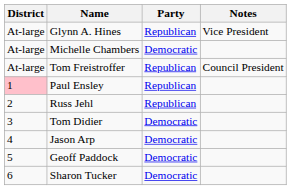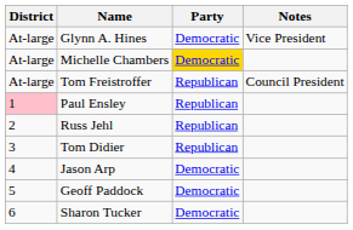 <table class="wikitable sortable">
 <tr>
 <th>District</th>
 <th>Name</th>
 <th>Party</th>
 <th>Notes</th>
 </tr>
 <tr>
 <td>At-large</td>
 <td>Glynn A. Hines</td>
-<td><a href='#'>Republican</a></td>
+<td><a href='#'>Democratic</a></td>
 <td>Vice President</td>
 </tr>
 <tr>
 <td>At-large</td>
 <td>Michelle Chambers</td>
-<td><a href='#'>Democratic</a></td>
+<td style="background: gold;"><a href='#'>Democratic</a></td>
 <td></td>
 </tr>
 <tr>
 <td>At-large</td>
 <td>Tom Freistroffer</td>
 <td><a href='#'>Republican</a></td>
 <td>Council President</td>
 </tr>
 <tr>
 <td style="background: pink;">1</td>
 <td>Paul Ensley</td>
 <td><a href='#'>Republican</a></td>
 <td></td>
 </tr>
 <tr>
 <td>2</td>
 <td>Russ Jehl</td>
 <td><a href='#'>Republican</a></td>
 <td></td>
 </tr>
 <tr>
 <td>3</td>
 <td>Tom Didier</td>
-<td><a href='#'>Democratic</a></td>
+<td><a href='#'>Republican</a></td>
 <td></td>
 </tr>
 <tr>
 <td>4</td>
 <td>Jason Arp</td>
 <td><a href='#'>Democratic</a></td>
 <td></td>
 </tr>
 <tr>
 <td>5</td>
 <td>Geoff Paddock</td>
 <td><a href='#'>Democratic</a></td>
 <td></td>
 </tr>
 <tr>
 <td>6</td>
 <td>Sharon Tucker</td>
 <td><a href='#'>Democratic</a></td>
 <td></td>
 </tr>
 </table>
